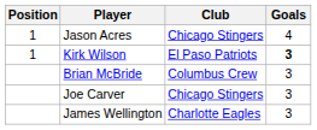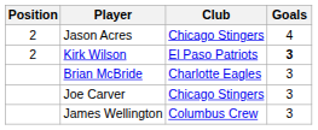 <table class="wikitable">
 <tr>
 <th width="50px">Position</th>
 <th>Player</th>
 <th>Club</th>
 <th width="50px">Goals</th>
 </tr>
 <tr align="center" valign="top" bgcolor="#FFFFFF">
-<td>1</td>
+<td>2</td>
 <td align="left">Jason Acres</td>
 <td align="left"><a href='#'>Chicago Stingers</a></td>
 <td>4</td>
 </tr>
 <tr align="center" valign="top" bgcolor="#FFFFFF">
-<td>1</td>
+<td>2</td>
 <td align="left"><a href='#'>Kirk Wilson</a></td>
 <td align="left"><a href='#'>El Paso Patriots</a></td>
 <td><strong>3</strong></td>
 </tr>
 <tr align="center" valign="top" bgcolor="#FFFFFF">
 <td></td>
 <td align="left"><a href='#'>Brian McBride</a></td>
-<td align="left"><a href='#'>Columbus Crew</a></td>
+<td align="left"><a href='#'>Charlotte Eagles</a></td>
 <td>3</td>
 </tr>
 <tr align="center" valign="top" bgcolor="#FFFFFF">
 <td></td>
 <td align="left">Joe Carver</td>
 <td align="left"><a href='#'>Chicago Stingers</a></td>
 <td>3</td>
 </tr>
 <tr align="center" valign="top" bgcolor="#FFFFFF">
 <td></td>
 <td align="left">James Wellington</td>
-<td align="left"><a href='#'>Charlotte Eagles</a></td>
+<td align="left"><a href='#'>Columbus Crew</a></td>
 <td>3</td>
 </tr>
 </table>
